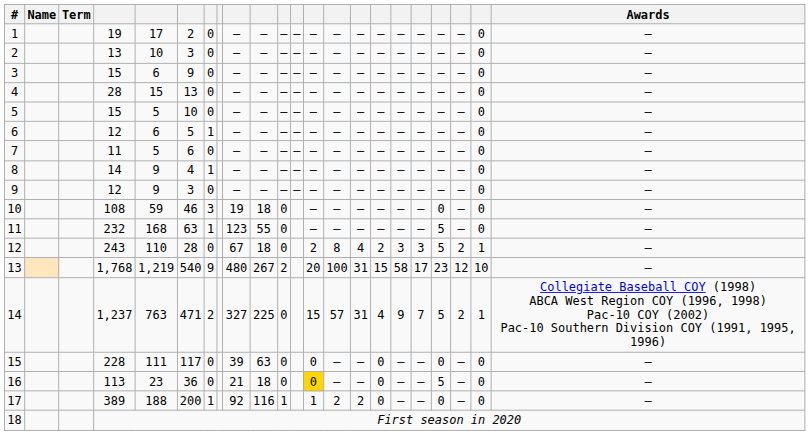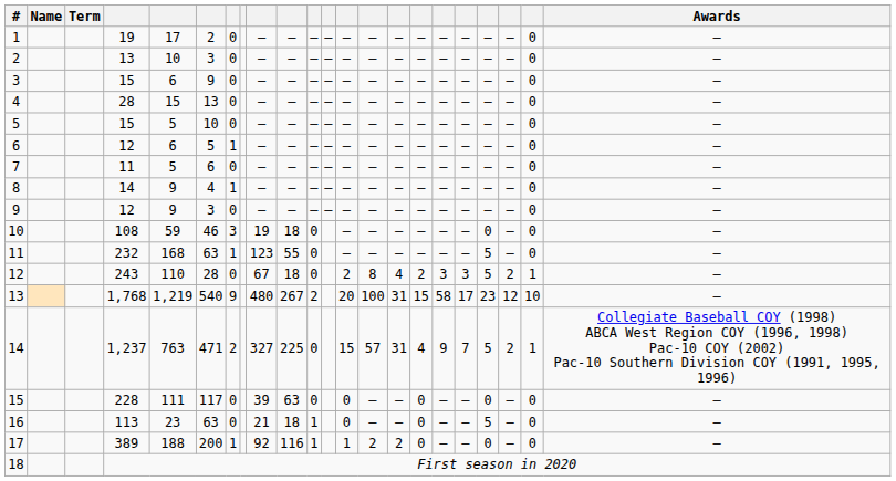 <table class="wikitable sortable" style="text-align:center;">
 <tr>
 <th scope="col">#</th>
 <th scope="col">Name</th>
 <th scope="col">Term</th>
 <th scope="col"></th>
 <th scope="col"></th>
 <th scope="col"></th>
 <th scope="col"></th>
 <th scope="col"></th>
 <th scope="col"></th>
 <th scope="col"></th>
 <th scope="col"></th>
 <th scope="col"></th>
 <th scope="col"></th>
 <th scope="col"></th>
 <th scope="col"></th>
 <th scope="col"></th>
 <th scope="col"></th>
 <th scope="col"></th>
 <th scope="col"></th>
 <th scope="col"></th>
 <th scope="col"></th>
 <th scope="col" class="unsortable">Awards</th>
 </tr>
 <tr>
 <td scope="row">1</td>
 <td></td>
 <td></td>
 <td>19</td>
 <td>17</td>
 <td>2</td>
 <td>0</td>
 <td></td>
 <td>—</td>
 <td>—</td>
 <td>—</td>
 <td>—</td>
 <td>—</td>
 <td>—</td>
 <td>—</td>
 <td>—</td>
 <td>—</td>
 <td>—</td>
 <td>—</td>
 <td>—</td>
 <td>0</td>
 <td>—</td>
 </tr>
 <tr>
 <td scope="row">2</td>
 <td></td>
 <td></td>
 <td>13</td>
 <td>10</td>
 <td>3</td>
 <td>0</td>
 <td></td>
 <td>—</td>
 <td>—</td>
 <td>—</td>
 <td>—</td>
 <td>—</td>
 <td>—</td>
 <td>—</td>
 <td>—</td>
 <td>—</td>
 <td>—</td>
 <td>—</td>
 <td>—</td>
 <td>0</td>
 <td>—</td>
 </tr>
 <tr>
 <td scope="row">3</td>
 <td></td>
 <td></td>
 <td>15</td>
 <td>6</td>
 <td>9</td>
 <td>0</td>
 <td></td>
 <td>—</td>
 <td>—</td>
 <td>—</td>
 <td>—</td>
 <td>—</td>
 <td>—</td>
 <td>—</td>
 <td>—</td>
 <td>—</td>
 <td>—</td>
 <td>—</td>
 <td>—</td>
 <td>0</td>
 <td>—</td>
 </tr>
 <tr>
 <td scope="row">4</td>
 <td></td>
 <td></td>
 <td>28</td>
 <td>15</td>
 <td>13</td>
 <td>0</td>
 <td></td>
 <td>—</td>
 <td>—</td>
 <td>—</td>
 <td>—</td>
 <td>—</td>
 <td>—</td>
 <td>—</td>
 <td>—</td>
 <td>—</td>
 <td>—</td>
 <td>—</td>
 <td>—</td>
 <td>0</td>
 <td>—</td>
 </tr>
 <tr>
 <td scope="row">5</td>
 <td></td>
 <td></td>
 <td>15</td>
 <td>5</td>
 <td>10</td>
 <td>0</td>
 <td></td>
 <td>—</td>
 <td>—</td>
 <td>—</td>
 <td>—</td>
 <td>—</td>
 <td>—</td>
 <td>—</td>
 <td>—</td>
 <td>—</td>
 <td>—</td>
 <td>—</td>
 <td>—</td>
 <td>0</td>
 <td>—</td>
 </tr>
 <tr>
 <td scope="row">6</td>
 <td></td>
 <td></td>
 <td>12</td>
 <td>6</td>
 <td>5</td>
 <td>1</td>
 <td></td>
 <td>—</td>
 <td>—</td>
 <td>—</td>
 <td>—</td>
 <td>—</td>
 <td>—</td>
 <td>—</td>
 <td>—</td>
 <td>—</td>
 <td>—</td>
 <td>—</td>
 <td>—</td>
 <td>0</td>
 <td>—</td>
 </tr>
 <tr>
 <td scope="row">7</td>
 <td></td>
 <td></td>
 <td>11</td>
 <td>5</td>
 <td>6</td>
 <td>0</td>
 <td></td>
 <td>—</td>
 <td>—</td>
 <td>—</td>
 <td>—</td>
 <td>—</td>
 <td>—</td>
 <td>—</td>
 <td>—</td>
 <td>—</td>
 <td>—</td>
 <td>—</td>
 <td>—</td>
 <td>0</td>
 <td>—</td>
 </tr>
 <tr>
 <td scope="row">8</td>
 <td></td>
 <td></td>
 <td>14</td>
 <td>9</td>
 <td>4</td>
 <td>1</td>
 <td></td>
 <td>—</td>
 <td>—</td>
 <td>—</td>
 <td>—</td>
 <td>—</td>
 <td>—</td>
 <td>—</td>
 <td>—</td>
 <td>—</td>
 <td>—</td>
 <td>—</td>
 <td>—</td>
 <td>0</td>
 <td>—</td>
 </tr>
 <tr>
 <td scope="row">9</td>
 <td></td>
 <td></td>
 <td>12</td>
 <td>9</td>
 <td>3</td>
 <td>0</td>
 <td></td>
 <td>—</td>
 <td>—</td>
 <td>—</td>
 <td>—</td>
 <td>—</td>
 <td>—</td>
 <td>—</td>
 <td>—</td>
 <td>—</td>
 <td>—</td>
 <td>—</td>
 <td>—</td>
 <td>0</td>
 <td>—</td>
 </tr>
 <tr>
 <td scope="row">10</td>
 <td></td>
 <td></td>
 <td>108</td>
 <td>59</td>
 <td>46</td>
 <td>3</td>
 <td></td>
 <td>19</td>
 <td>18</td>
 <td>0</td>
 <td></td>
 <td>—</td>
 <td>—</td>
 <td>—</td>
 <td>—</td>
 <td>—</td>
 <td>—</td>
 <td>0</td>
 <td>—</td>
 <td>0</td>
 <td>—</td>
 </tr>
 <tr>
 <td scope="row">11</td>
 <td></td>
 <td></td>
 <td>232</td>
 <td>168</td>
 <td>63</td>
 <td>1</td>
 <td></td>
 <td>123</td>
 <td>55</td>
 <td>0</td>
 <td></td>
 <td>—</td>
 <td>—</td>
 <td>—</td>
 <td>—</td>
 <td>—</td>
 <td>—</td>
 <td>5</td>
 <td>—</td>
 <td>0</td>
 <td>—</td>
 </tr>
 <tr>
 <td scope="row">12</td>
 <td></td>
 <td></td>
 <td>243</td>
 <td>110</td>
 <td>28</td>
 <td>0</td>
 <td></td>
 <td>67</td>
 <td>18</td>
 <td>0</td>
 <td></td>
 <td>2</td>
 <td>8</td>
 <td>4</td>
 <td>2</td>
 <td>3</td>
 <td>3</td>
 <td>5</td>
 <td>2</td>
 <td>1</td>
 <td>—</td>
 </tr>
 <tr>
 <td scope="row">13</td>
 <td bgcolor=#FFE6BD></td>
 <td></td>
 <td>1,768</td>
 <td>1,219</td>
 <td>540</td>
 <td>9</td>
 <td></td>
 <td>480</td>
 <td>267</td>
 <td>2</td>
 <td></td>
 <td>20</td>
 <td>100</td>
 <td>31</td>
 <td>15</td>
 <td>58</td>
 <td>17</td>
 <td>23</td>
 <td>12</td>
 <td>10</td>
 <td>—</td>
 </tr>
 <tr>
 <td scope="row">14</td>
 <td></td>
 <td></td>
 <td>1,237</td>
 <td>763</td>
 <td>471</td>
 <td>2</td>
 <td></td>
 <td>327</td>
 <td>225</td>
 <td>0</td>
 <td></td>
 <td>15</td>
 <td>57</td>
 <td>31</td>
 <td>4</td>
 <td>9</td>
 <td>7</td>
 <td>5</td>
 <td>2</td>
 <td>1</td>
 <td><a href='#'>Collegiate Baseball COY</a> (1998)<br>ABCA West Region COY (1996, 1998)<br>Pac-10 COY (2002)<br>Pac-10 Southern Division COY (1991, 1995, 1996)</td>
 </tr>
 <tr>
 <td scope="row">15</td>
 <td></td>
 <td></td>
 <td>228</td>
 <td>111</td>
 <td>117</td>
 <td>0</td>
 <td></td>
 <td>39</td>
 <td>63</td>
 <td>0</td>
 <td></td>
 <td>0</td>
 <td>—</td>
 <td>—</td>
 <td>0</td>
 <td>—</td>
 <td>—</td>
 <td>0</td>
 <td>—</td>
 <td>0</td>
 <td>—</td>
 </tr>
 <tr>
 <td scope="row">16</td>
 <td></td>
 <td></td>
 <td>113</td>
 <td>23</td>
-<td>36</td>
+<td>63</td>
 <td>0</td>
 <td></td>
 <td>21</td>
 <td>18</td>
+<td>1</td>
+<td></td>
 <td>0</td>
-<td></td>
-<td style="background: gold;">0</td>
 <td>—</td>
 <td>—</td>
 <td>0</td>
 <td>—</td>
 <td>—</td>
 <td>5</td>
 <td>—</td>
 <td>0</td>
 <td>—</td>
 </tr>
 <tr>
 <td scope="row">17</td>
 <td></td>
 <td></td>
 <td>389</td>
 <td>188</td>
 <td>200</td>
 <td>1</td>
 <td></td>
 <td>92</td>
 <td>116</td>
 <td>1</td>
 <td></td>
 <td>1</td>
 <td>2</td>
 <td>2</td>
 <td>0</td>
 <td>—</td>
 <td>—</td>
 <td>0</td>
 <td>—</td>
 <td>0</td>
 <td>—</td>
 </tr>
 <tr>
 <td scope="row">18</td>
 <td></td>
 <td></td>
 <td colspan=20><em>First season in 2020</em></td>
 </tr>
 </table>
